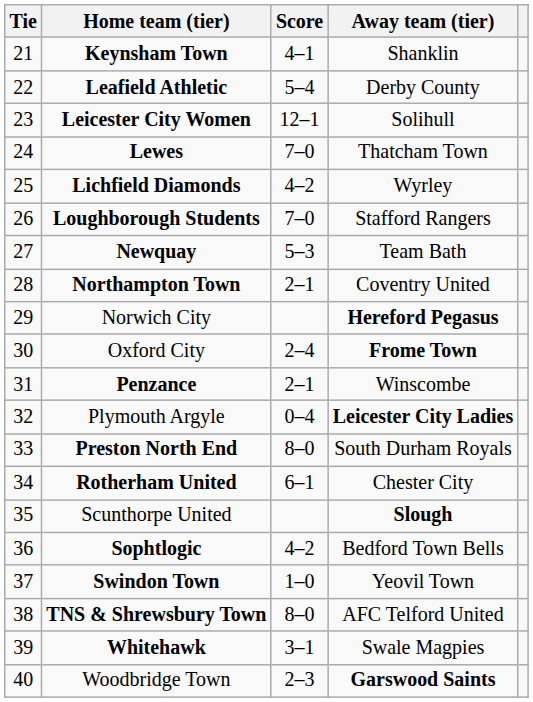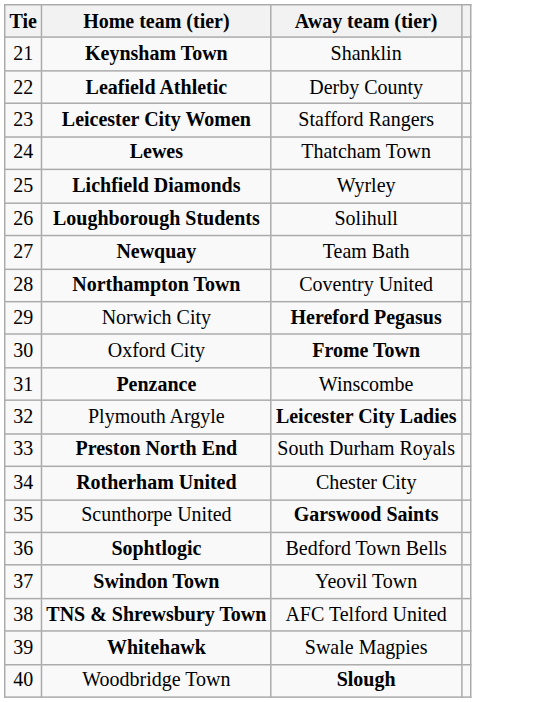 <table class="wikitable" style="text-align:center; font-size:85%">
 <tr>
 <th>Tie</th>
 <th>Home team (tier)</th>
-<th>Score</th>
 <th>Away team (tier)</th>
 <th></th>
 </tr>
 <tr>
 <td align="center">21</td>
 <td><strong>Keynsham Town</strong></td>
-<td align="center">4–1</td>
 <td>Shanklin</td>
 <td></td>
 </tr>
 <tr>
 <td align="center">22</td>
 <td><strong>Leafield Athletic</strong></td>
-<td align="center">5–4 </td>
 <td>Derby County</td>
 <td></td>
 </tr>
 <tr>
 <td align="center">23</td>
 <td><strong>Leicester City Women</strong></td>
-<td align="center">12–1</td>
-<td>Solihull</td>
+<td>Stafford Rangers</td>
 <td></td>
 </tr>
 <tr>
 <td align="center">24</td>
 <td><strong>Lewes</strong></td>
-<td align="center">7–0</td>
 <td>Thatcham Town</td>
 <td></td>
 </tr>
 <tr>
 <td align="center">25</td>
 <td><strong>Lichfield Diamonds</strong></td>
-<td align="center">4–2</td>
 <td>Wyrley</td>
 <td></td>
 </tr>
 <tr>
 <td align="center">26</td>
 <td><strong>Loughborough Students</strong></td>
-<td align="center">7–0</td>
-<td>Stafford Rangers</td>
+<td>Solihull</td>
 <td></td>
 </tr>
 <tr>
 <td align="center">27</td>
 <td><strong>Newquay</strong></td>
-<td align="center">5–3</td>
 <td>Team Bath</td>
 <td></td>
 </tr>
 <tr>
 <td align="center">28</td>
 <td><strong>Northampton Town</strong></td>
-<td align="center">2–1</td>
 <td>Coventry United</td>
 <td></td>
 </tr>
 <tr>
 <td align="center">29</td>
 <td>Norwich City</td>
-<td align="center"></td>
 <td><strong>Hereford Pegasus</strong></td>
 <td></td>
 </tr>
 <tr>
 <td align="center">30</td>
 <td>Oxford City</td>
-<td align="center">2–4</td>
 <td><strong>Frome Town</strong></td>
 <td></td>
 </tr>
 <tr>
 <td align="center">31</td>
 <td><strong>Penzance</strong></td>
-<td align="center">2–1 </td>
 <td>Winscombe</td>
 <td></td>
 </tr>
 <tr>
 <td align="center">32</td>
 <td>Plymouth Argyle</td>
-<td align="center">0–4</td>
 <td><strong>Leicester City Ladies</strong></td>
 <td></td>
 </tr>
 <tr>
 <td align="center">33</td>
 <td><strong>Preston North End</strong></td>
-<td align="center">8–0</td>
 <td>South Durham Royals</td>
 <td></td>
 </tr>
 <tr>
 <td align="center">34</td>
 <td><strong>Rotherham United</strong></td>
-<td align="center">6–1</td>
 <td>Chester City</td>
 <td></td>
 </tr>
 <tr>
 <td align="center">35</td>
 <td>Scunthorpe United</td>
-<td align="center"></td>
-<td><strong>Slough</strong></td>
+<td><strong>Garswood Saints</strong></td>
 <td></td>
 </tr>
 <tr>
 <td align="center">36</td>
 <td><strong>Sophtlogic</strong></td>
-<td align="center">4–2</td>
 <td>Bedford Town Bells</td>
 <td></td>
 </tr>
 <tr>
 <td align="center">37</td>
 <td><strong>Swindon Town</strong></td>
-<td align="center">1–0</td>
 <td>Yeovil Town</td>
 <td></td>
 </tr>
 <tr>
 <td align="center">38</td>
 <td><strong>TNS & Shrewsbury Town</strong></td>
-<td align="center">8–0</td>
 <td>AFC Telford United</td>
 <td></td>
 </tr>
 <tr>
 <td align="center">39</td>
 <td><strong>Whitehawk</strong></td>
-<td align="center">3–1</td>
 <td>Swale Magpies</td>
 <td></td>
 </tr>
 <tr>
 <td align="center">40</td>
 <td>Woodbridge Town</td>
-<td align="center">2–3 </td>
-<td><strong>Garswood Saints</strong></td>
+<td><strong>Slough</strong></td>
 <td></td>
 </tr>
 </table>
